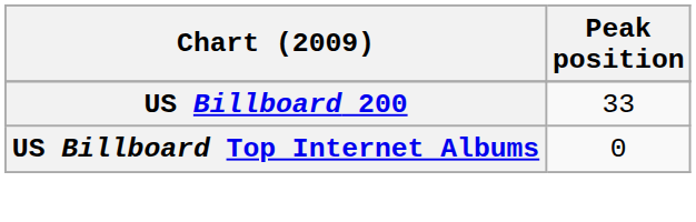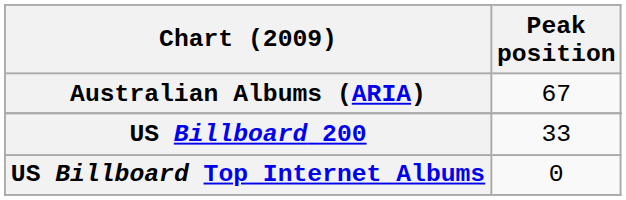 <table class="wikitable sortable plainrowheaders">
 <tr>
 <th>Chart (2009)</th>
 <th>Peak<br>position</th>
+</tr>
+<tr>
+<th scope="row">Australian Albums (<a href='#'>ARIA</a>)</th>
+<td align="center">67</td>
 </tr>
 <tr>
 </tr>
 <tr>
 </tr>
 <tr>
 </tr>
 <tr>
 </tr>
 <tr>
 </tr>
 <tr>
 </tr>
 <tr>
 </tr>
 <tr>
 </tr>
 <tr>
 </tr>
 <tr>
 </tr>
 <tr>
 </tr>
 <tr>
 <th scope="row">US <a href='#'><em>Billboard</em> 200</a></th>
 <td align="center">33</td>
 </tr>
 <tr>
 <th scope="row">US <em>Billboard</em> <a href='#'>Top Internet Albums</a></th>
 <td align="center">0</td>
 </tr>
 </table>
